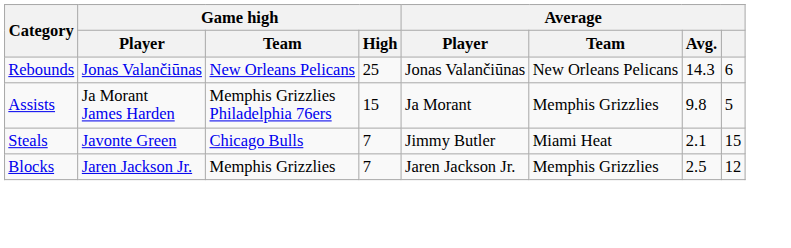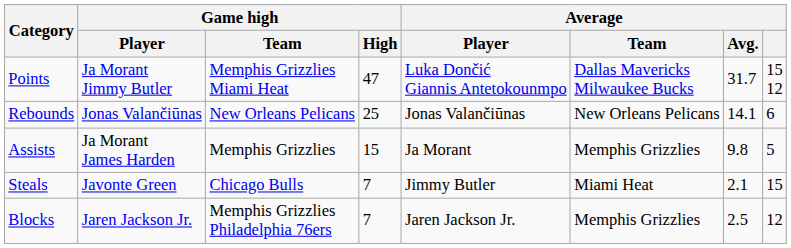 <table class=wikitable style="text-align:left;">
 <tr>
 <th rowspan=2>Category</th>
 <th colspan=3>Game high</th>
 <th colspan=4>Average</th>
 </tr>
 <tr>
 <th>Player</th>
 <th>Team</th>
 <th>High</th>
 <th>Player</th>
 <th>Team</th>
 <th>Avg.</th>
 <th></th>
 </tr>
 <tr>
+<td><a href='#'>Points</a></td>
+<td><a href='#'>Ja Morant</a><br><a href='#'>Jimmy Butler</a></td>
+<td><a href='#'>Memphis Grizzlies</a><br><a href='#'>Miami Heat</a></td>
+<td>47</td>
+<td><a href='#'>Luka Dončić</a><br><a href='#'>Giannis Antetokounmpo</a></td>
+<td><a href='#'>Dallas Mavericks</a><br><a href='#'>Milwaukee Bucks</a></td>
+<td>31.7</td>
+<td>15<br>12</td>
+</tr>
+<tr>
 <td><a href='#'>Rebounds</a></td>
 <td><a href='#'>Jonas Valančiūnas</a></td>
 <td><a href='#'>New Orleans Pelicans</a></td>
 <td>25</td>
 <td>Jonas Valančiūnas</td>
 <td>New Orleans Pelicans</td>
-<td>14.3</td>
+<td>14.1</td>
 <td>6</td>
 </tr>
 <tr>
 <td><a href='#'>Assists</a></td>
 <td>Ja Morant<br><a href='#'>James Harden</a></td>
-<td>Memphis Grizzlies<br><a href='#'>Philadelphia 76ers</a></td>
+<td>Memphis Grizzlies</td>
 <td>15</td>
 <td>Ja Morant</td>
 <td>Memphis Grizzlies</td>
 <td>9.8</td>
 <td>5</td>
 </tr>
 <tr>
 <td><a href='#'>Steals</a></td>
 <td><a href='#'>Javonte Green</a></td>
 <td><a href='#'>Chicago Bulls</a></td>
 <td>7</td>
 <td>Jimmy Butler</td>
 <td>Miami Heat</td>
 <td>2.1</td>
 <td>15</td>
 </tr>
 <tr>
 <td><a href='#'>Blocks</a></td>
 <td><a href='#'>Jaren Jackson Jr.</a></td>
-<td>Memphis Grizzlies</td>
+<td>Memphis Grizzlies<br><a href='#'>Philadelphia 76ers</a></td>
 <td>7</td>
 <td>Jaren Jackson Jr.</td>
 <td>Memphis Grizzlies</td>
 <td>2.5</td>
 <td>12</td>
 </tr>
 </table>
